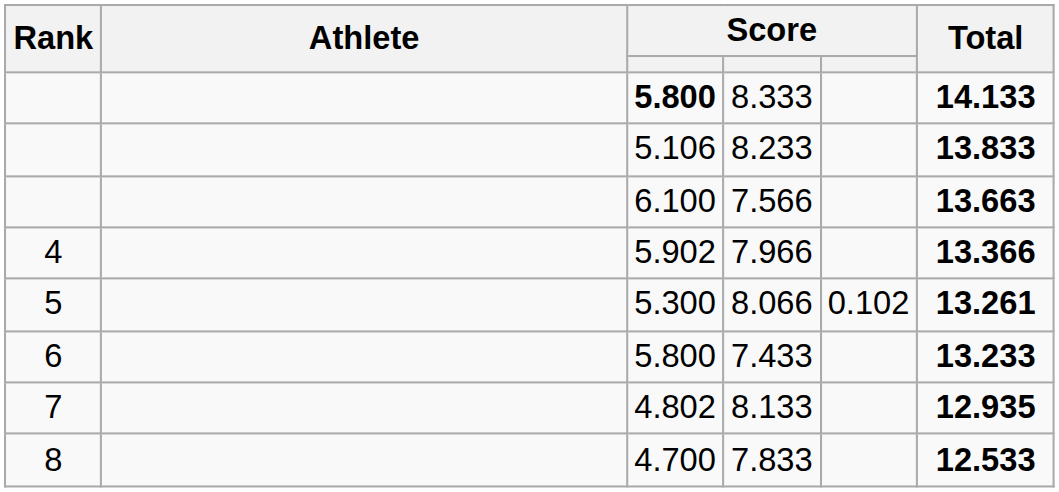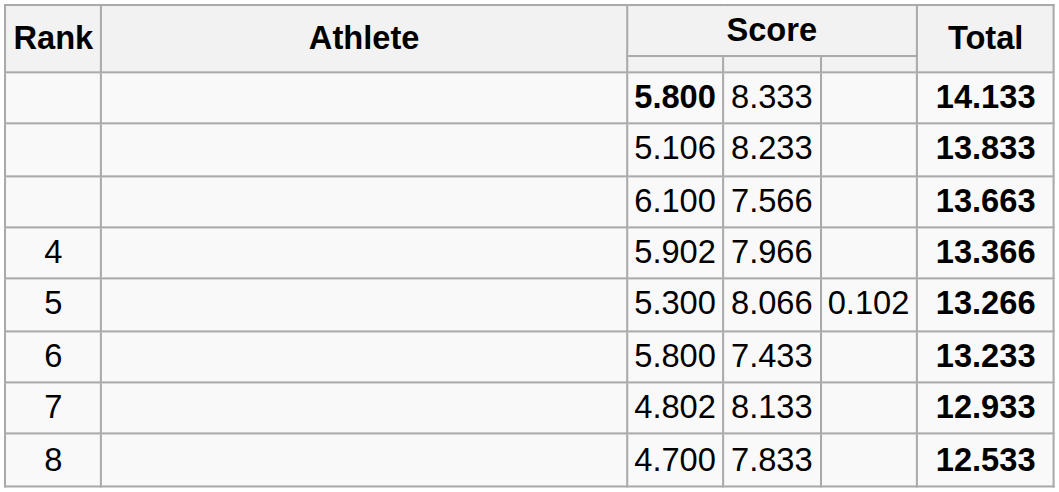 <table class=wikitable style="text-align:center">
 <tr>
 <th width="40" rowspan="2">Rank</th>
 <th width="250" rowspan="2">Athlete</th>
 <th width="60" colspan="3">Score</th>
 <th width="60" rowspan="2">Total</th>
 </tr>
 <tr>
 <th></th>
 <th></th>
 <th></th>
 </tr>
 <tr>
 <td></td>
 <td align="left"></td>
 <td><strong>5.800</strong></td>
 <td>8.333</td>
 <td></td>
 <td><strong>14.133</strong></td>
 </tr>
 <tr>
 <td></td>
 <td align="left"></td>
 <td>5.106</td>
 <td>8.233</td>
 <td></td>
 <td><strong>13.833</strong></td>
 </tr>
 <tr>
 <td></td>
 <td align="left"></td>
 <td>6.100</td>
 <td>7.566</td>
 <td></td>
 <td><strong>13.663</strong></td>
 </tr>
 <tr>
 <td>4</td>
 <td align="left"></td>
 <td>5.902</td>
 <td>7.966</td>
 <td></td>
 <td><strong>13.366</strong></td>
 </tr>
 <tr>
 <td>5</td>
 <td align="left"></td>
 <td>5.300</td>
 <td>8.066</td>
 <td>0.102</td>
-<td><strong>13.261</strong></td>
+<td><strong>13.266</strong></td>
 </tr>
 <tr>
 <td>6</td>
 <td align="left"></td>
 <td>5.800</td>
 <td>7.433</td>
 <td></td>
 <td><strong>13.233</strong></td>
 </tr>
 <tr>
 <td>7</td>
 <td align="left"></td>
 <td>4.802</td>
 <td>8.133</td>
 <td></td>
-<td><strong>12.935</strong></td>
+<td><strong>12.933</strong></td>
 </tr>
 <tr>
 <td>8</td>
 <td align="left"></td>
 <td>4.700</td>
 <td>7.833</td>
 <td></td>
 <td><strong>12.533</strong></td>
 </tr>
 </table>
